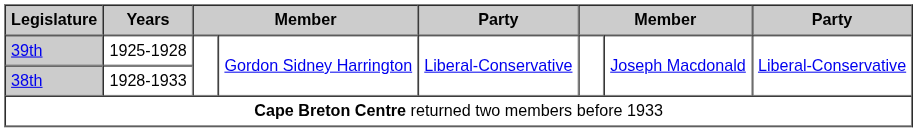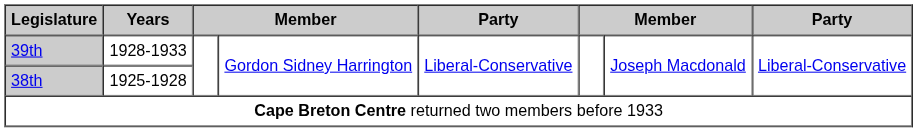 <table border=1 cellpadding=5 cellspacing=0>
 <tr bgcolor="CCCCCC">
 <th>Legislature</th>
 <th>Years</th>
 <th colspan="2">Member</th>
 <th>Party</th>
 <th colspan="2">Member</th>
 <th>Party</th>
 </tr>
 <tr>
 <td bgcolor="CCCCCC"><a href='#'>39th</a></td>
-<td>1925-1928</td>
+<td>1928-1933</td>
 <td rowspan="2" >   </td>
 <td rowspan="2"><a href='#'>Gordon Sidney Harrington</a></td>
 <td rowspan="2"><a href='#'>Liberal-Conservative</a></td>
 <td rowspan="2" >   </td>
 <td rowspan="2"><a href='#'>Joseph Macdonald</a></td>
 <td rowspan="2"><a href='#'>Liberal-Conservative</a></td>
 </tr>
 <tr>
 <td bgcolor="CCCCCC"><a href='#'>38th</a></td>
-<td>1928-1933</td>
+<td>1925-1928</td>
 </tr>
 <tr>
 <td colspan=8 align=center><strong>Cape Breton Centre</strong> returned two members before 1933</td>
 </tr>
 </table>
